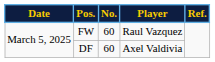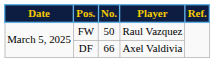 <table class="wikitable" style="text-align:center; font-size:100%; ">
 <tr>
 <th style="background:#0D1D41; color:#F8CC00; border:2px solid #5FAFE4;" scope="col"><strong>Date</strong></th>
 <th style="background:#0D1D41; color:#F8CC00; border:2px solid #5FAFE4;" scope="col"><strong>Pos.</strong></th>
 <th style="background:#0D1D41; color:#F8CC00; border:2px solid #5FAFE4;" scope="col"><strong>No.</strong></th>
 <th style="background:#0D1D41; color:#F8CC00; border:2px solid #5FAFE4;" scope="col"><strong>Player</strong></th>
 <th style="background:#0D1D41; color:#F8CC00; border:2px solid #5FAFE4;" scope="col"><strong>Ref.</strong></th>
 </tr>
 <tr>
 <td rowspan=4>March 5, 2025</td>
 <td style="text-align:center;">FW</td>
-<td style="text-align:center;">60</td>
+<td style="text-align:center;">50</td>
 <td align=left> Raul Vazquez</td>
 <td rowspan=2></td>
 </tr>
 <tr>
 <td style="text-align:center;">DF</td>
-<td style="text-align:center;">60</td>
+<td style="text-align:center;">66</td>
 <td align=left> Axel Valdivia</td>
 </tr>
 </table>
